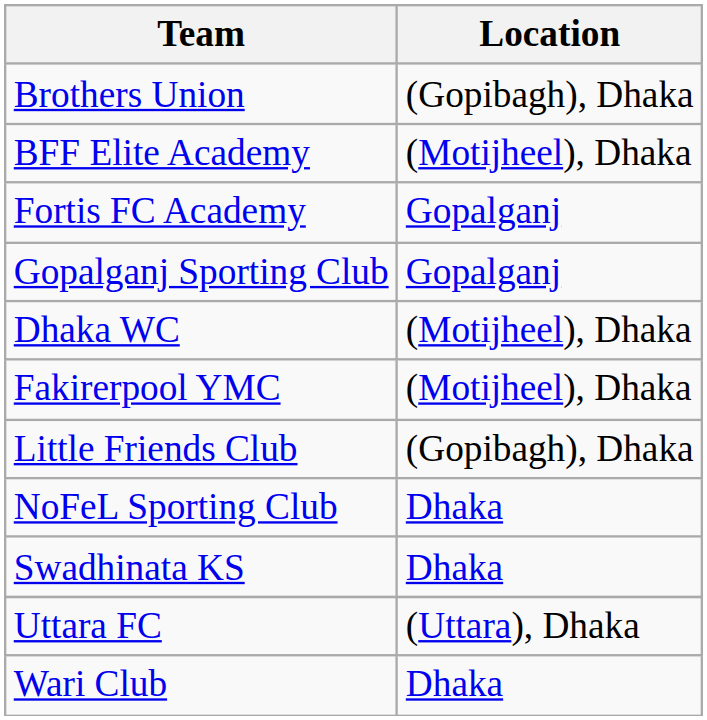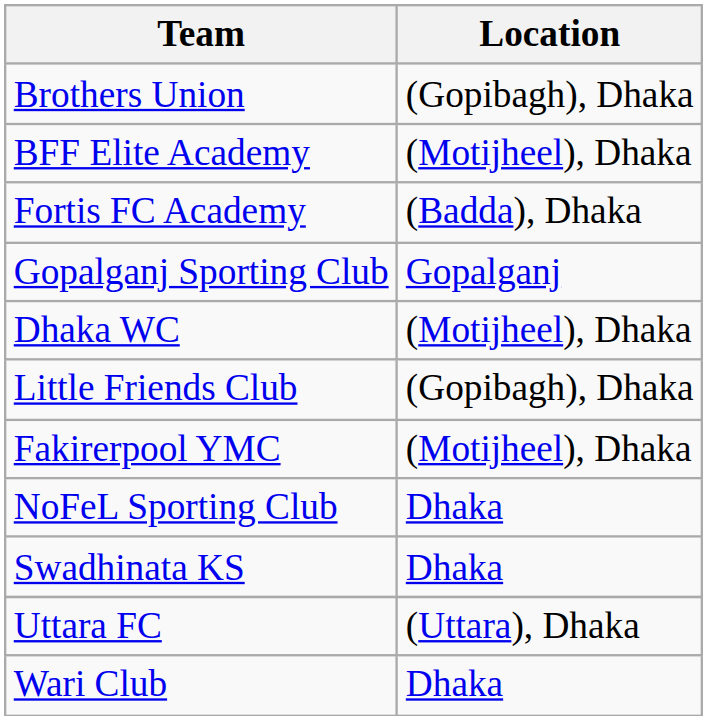 <table class="wikitable sortable" style="text-align:left;">
 <tr>
 <th>Team</th>
 <th>Location</th>
 </tr>
 <tr>
 <td><a href='#'>Brothers Union</a></td>
 <td>(Gopibagh), Dhaka</td>
 </tr>
 <tr>
 <td><a href='#'>BFF Elite Academy</a></td>
 <td>(<a href='#'>Motijheel</a>), Dhaka</td>
 </tr>
 <tr>
 <td><a href='#'>Fortis FC Academy</a></td>
-<td><a href='#'>Gopalganj</a></td>
+<td>(<a href='#'>Badda</a>), Dhaka</td>
 </tr>
 <tr>
 <td><a href='#'>Gopalganj Sporting Club</a></td>
 <td><a href='#'>Gopalganj</a></td>
 </tr>
 <tr>
 <td><a href='#'>Dhaka WC</a></td>
 <td>(<a href='#'>Motijheel</a>), Dhaka</td>
 </tr>
 <tr>
+<td><a href='#'>Little Friends Club</a></td>
+<td>(Gopibagh), Dhaka</td>
+</tr>
+<tr>
 <td><a href='#'>Fakirerpool YMC</a></td>
 <td>(<a href='#'>Motijheel</a>), Dhaka</td>
-</tr>
-<tr>
-<td><a href='#'>Little Friends Club</a></td>
-<td>(Gopibagh), Dhaka</td>
 </tr>
 <tr>
 <td><a href='#'>NoFeL Sporting Club</a></td>
 <td><a href='#'>Dhaka</a></td>
 </tr>
 <tr>
 <td><a href='#'>Swadhinata KS</a></td>
 <td><a href='#'>Dhaka</a></td>
 </tr>
 <tr>
 </tr>
 <tr>
 <td><a href='#'>Uttara FC</a></td>
 <td>(<a href='#'>Uttara</a>), Dhaka</td>
 </tr>
 <tr>
 <td><a href='#'>Wari Club</a></td>
 <td><a href='#'>Dhaka</a></td>
 </tr>
 </table>
